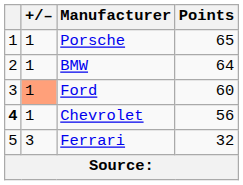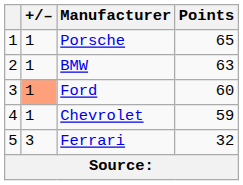 <table class="wikitable" style="font-size: 95%;">
 <tr>
 <th scope="col"></th>
 <th scope="col">+/–</th>
 <th scope="col">Manufacturer</th>
 <th scope="col">Points</th>
 </tr>
 <tr>
 <td align=center>1</td>
 <td align="left"> 1</td>
 <td> <a href='#'>Porsche</a></td>
 <td align=right>65</td>
 </tr>
 <tr>
 <td align=center>2</td>
 <td align="left"> 1</td>
 <td> <a href='#'>BMW</a></td>
-<td align=right>64</td>
+<td align=right>63</td>
 </tr>
 <tr>
 <td align=center>3</td>
 <td align="left" style="background: lightsalmon;"> 1</td>
 <td> <a href='#'>Ford</a></td>
 <td align=right>60</td>
 </tr>
 <tr>
-<td align=center><strong>4</strong></td>
+<td align=center>4</td>
 <td align="left"> 1</td>
 <td> <a href='#'>Chevrolet</a></td>
-<td align=right>56</td>
+<td align=right>59</td>
 </tr>
 <tr>
 <td align=center>5</td>
 <td align="left"> 3</td>
 <td> <a href='#'>Ferrari</a></td>
 <td align=right>32</td>
 </tr>
 <tr>
 <th colspan=5>Source:</th>
 </tr>
 </table>
